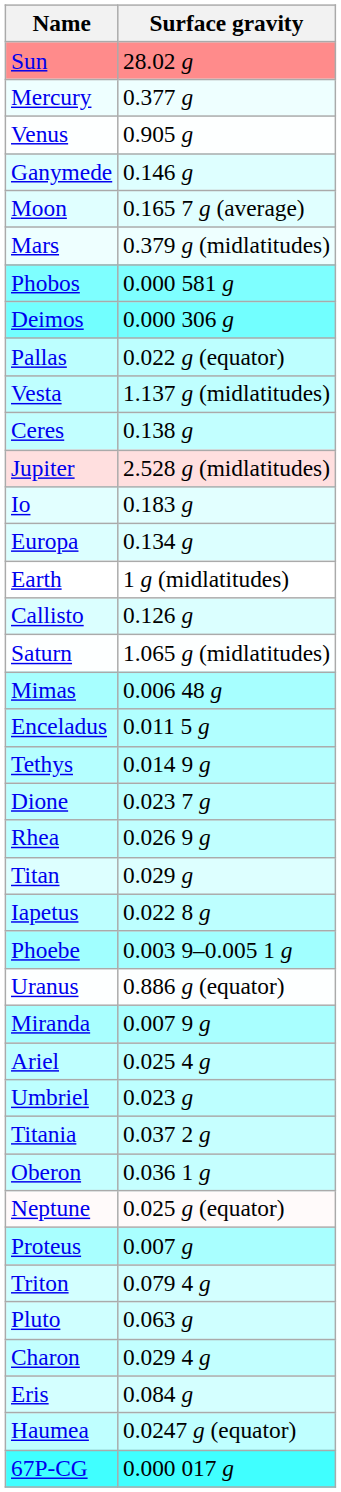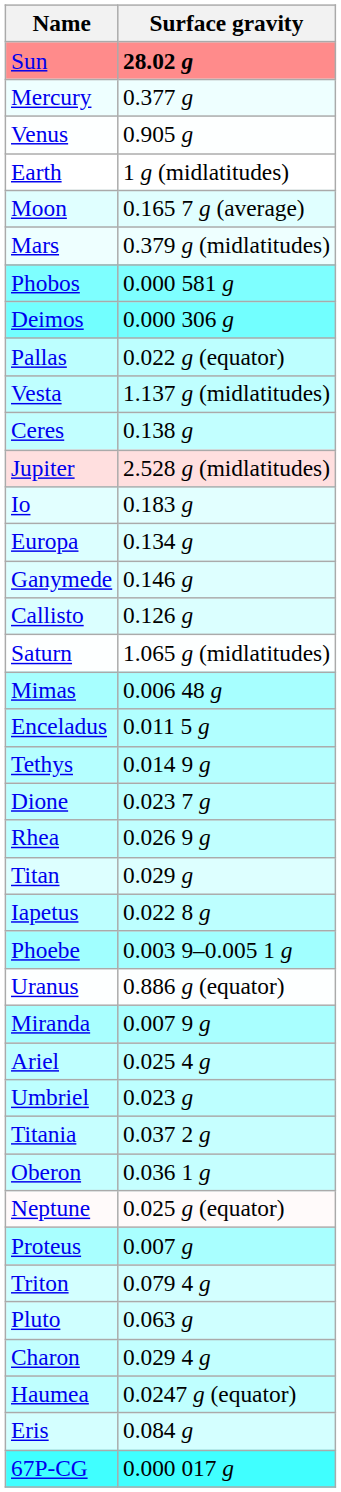 <table class="wikitable sortable" style="float:right; clear:right; margin-left:1em">
 <tr>
 <th scope="col">Name</th>
 <th scope="col" data-sort-type=number>Surface gravity</th>
 </tr>
 <tr style="background:#FF8B8B">
 <td><a href='#'>Sun</a></td>
-<td>28.02 <em>g</em></td>
+<td><strong>28.02 <em>g</em></strong></td>
 </tr>
 <tr style="background:#EEFFFF">
 <td><a href='#'>Mercury</a></td>
 <td>0.377 <em>g</em></td>
 </tr>
 <tr style="background:#FDFFFF">
 <td><a href='#'>Venus</a></td>
 <td>0.905 <em>g</em></td>
 </tr>
-<tr style="background:#DEFFFF">
-<td><a href='#'>Ganymede</a></td>
-<td>0.146 <em>g</em></td>
+<tr style="background:#FFFFFF">
+<td><a href='#'>Earth</a></td>
+<td>1 <em>g</em> (midlatitudes)</td>
 </tr>
 <tr style="background:#E0FFFF">
 <td><a href='#'>Moon</a></td>
 <td>0.165 7 <em>g</em> (average)</td>
 </tr>
 <tr style="background:#EEFFFF">
 <td><a href='#'>Mars</a></td>
 <td>0.379 <em>g</em> (midlatitudes)</td>
 </tr>
 <tr style="background:#7EFFFF">
 <td><a href='#'>Phobos</a></td>
 <td>0.000 581 <em>g</em></td>
 </tr>
 <tr style="background:#72FFFF">
 <td><a href='#'>Deimos</a></td>
 <td>0.000 306 <em>g</em></td>
 </tr>
 <tr style="background:#BDFFFF">
 <td><a href='#'>Pallas</a></td>
 <td>0.022 <em>g</em> (equator)</td>
 </tr>
 <tr style="background:#BFFFFF">
 <td><a href='#'>Vesta</a></td>
 <td>1.137 <em>g</em> (midlatitudes)</td>
 </tr>
 <tr style="background:#C2FFFF">
 <td><a href='#'>Ceres</a></td>
 <td>0.138 <em>g</em></td>
 </tr>
 <tr style="background:#FFDFDF">
 <td><a href='#'>Jupiter</a></td>
 <td>2.528 <em>g</em> (midlatitudes)</td>
 </tr>
 <tr style="background:#E2FFFF">
 <td><a href='#'>Io</a></td>
 <td>0.183 <em>g</em></td>
 </tr>
 <tr style="background:#DCFFFF">
 <td><a href='#'>Europa</a></td>
 <td>0.134 <em>g</em></td>
 </tr>
-<tr style="background:#FFFFFF">
-<td><a href='#'>Earth</a></td>
-<td>1 <em>g</em> (midlatitudes)</td>
+<tr style="background:#DEFFFF">
+<td><a href='#'>Ganymede</a></td>
+<td>0.146 <em>g</em></td>
 </tr>
 <tr style="background:#DBFFFF">
 <td><a href='#'>Callisto</a></td>
 <td>0.126 <em>g</em></td>
 </tr>
 <tr style="background:#FDFFFF">
 <td><a href='#'>Saturn</a></td>
 <td>1.065 <em>g</em> (midlatitudes)</td>
 </tr>
 <tr style="background:#A7FFFF">
 <td><a href='#'>Mimas</a></td>
 <td>0.006 48 <em>g</em></td>
 </tr>
 <tr style="background:#B1FFFF">
 <td><a href='#'>Enceladus</a></td>
 <td>0.011 5 <em>g</em></td>
 </tr>
 <tr style="background:#B5FFFF">
 <td><a href='#'>Tethys</a></td>
 <td>0.014 9 <em>g</em></td>
 </tr>
 <tr style="background:#BDFFFF">
 <td><a href='#'>Dione</a></td>
 <td>0.023 7 <em>g</em></td>
 </tr>
 <tr style="background:#C0FFFF">
 <td><a href='#'>Rhea</a></td>
 <td>0.026 9 <em>g</em></td>
 </tr>
 <tr style="background:#DDFFFF">
 <td><a href='#'>Titan</a></td>
 <td>0.029 <em>g</em></td>
 </tr>
 <tr style="background:#BDFFFF">
 <td><a href='#'>Iapetus</a></td>
 <td>0.022 8 <em>g</em></td>
 </tr>
 <tr style="background:#A1FFFF">
 <td><a href='#'>Phoebe</a></td>
 <td>0.003 9–0.005 1 <em>g</em></td>
 </tr>
 <tr style="background:#FDFFFF">
 <td><a href='#'>Uranus</a></td>
 <td>0.886 <em>g</em> (equator)</td>
 </tr>
 <tr style="background:#A9FFFF">
 <td><a href='#'>Miranda</a></td>
 <td>0.007 9 <em>g</em></td>
 </tr>
 <tr style="background:#BFFFFF">
 <td><a href='#'>Ariel</a></td>
 <td>0.025 4 <em>g</em></td>
 </tr>
 <tr style="background:#BDFFFF">
 <td><a href='#'>Umbriel</a></td>
 <td>0.023 <em>g</em></td>
 </tr>
 <tr style="background:#C6FFFF">
 <td><a href='#'>Titania</a></td>
 <td>0.037 2 <em>g</em></td>
 </tr>
 <tr style="background:#C5FFFF">
 <td><a href='#'>Oberon</a></td>
 <td>0.036 1 <em>g</em></td>
 </tr>
 <tr style="background:#FFFAFA">
 <td><a href='#'>Neptune</a></td>
 <td>0.025 <em>g</em> (equator)</td>
 </tr>
 <tr style="background:#A9FFFF">
 <td><a href='#'>Proteus</a></td>
 <td>0.007 <em>g</em></td>
 </tr>
 <tr style="background:#D3FFFF">
 <td><a href='#'>Triton</a></td>
 <td>0.079 4 <em>g</em></td>
 </tr>
 <tr style="background:#CFFFFF">
 <td><a href='#'>Pluto</a></td>
 <td>0.063 <em>g</em></td>
 </tr>
 <tr style="background:#C2FFFF">
 <td><a href='#'>Charon</a></td>
 <td>0.029 4 <em>g</em></td>
 </tr>
+<tr style="background:#BFFFFF">
+<td><a href='#'>Haumea</a></td>
+<td>0.0247 <em>g</em> (equator)</td>
+</tr>
 <tr style="background:#D4FFFF">
 <td><a href='#'>Eris</a></td>
 <td>0.084 <em>g</em></td>
-</tr>
-<tr style="background:#BFFFFF">
-<td><a href='#'>Haumea</a></td>
-<td>0.0247 <em>g</em> (equator)</td>
 </tr>
 <tr style="background:#40FFFF">
 <td><a href='#'>67P-CG</a></td>
 <td>0.000 017 <em>g</em></td>
 </tr>
 </table>
